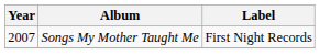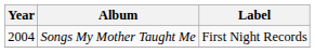 <table class="wikitable">
 <tr>
 <th>Year</th>
 <th>Album</th>
 <th>Label</th>
 </tr>
 <tr>
-<td>2007</td>
+<td>2004</td>
 <td><em>Songs My Mother Taught Me</em></td>
 <td>First Night Records</td>
 </tr>
 <tr>
 </tr>
 </table>
